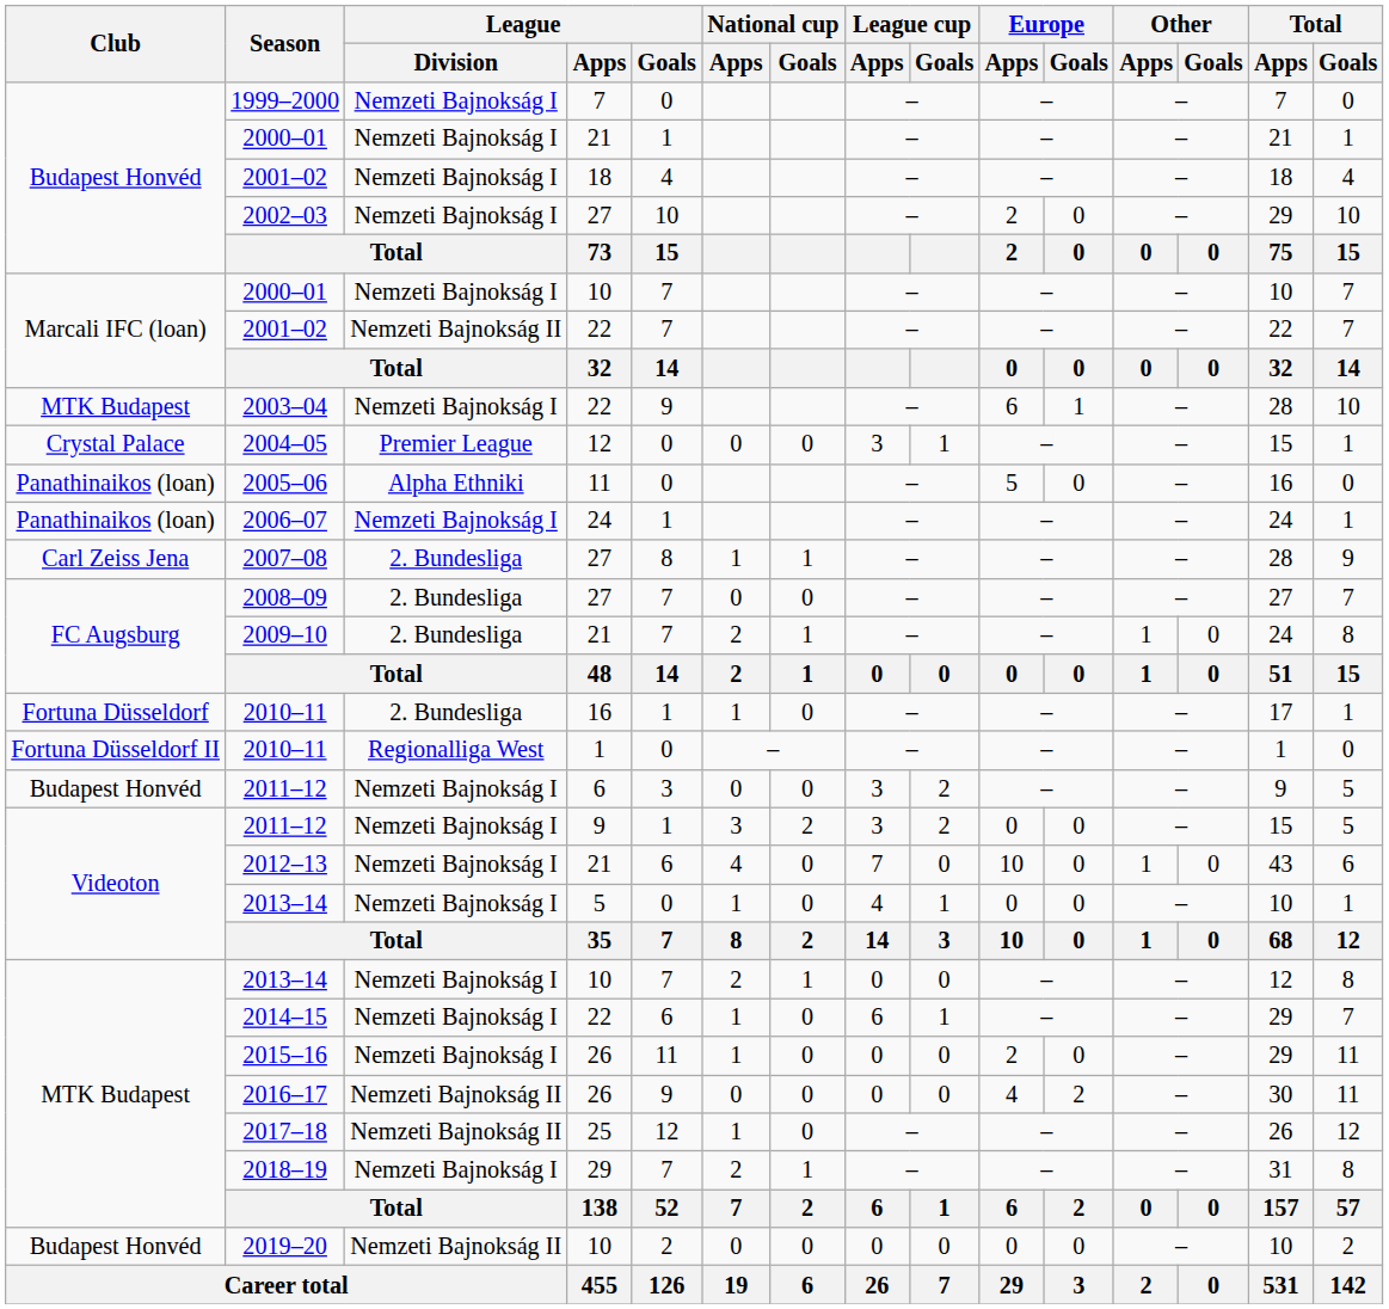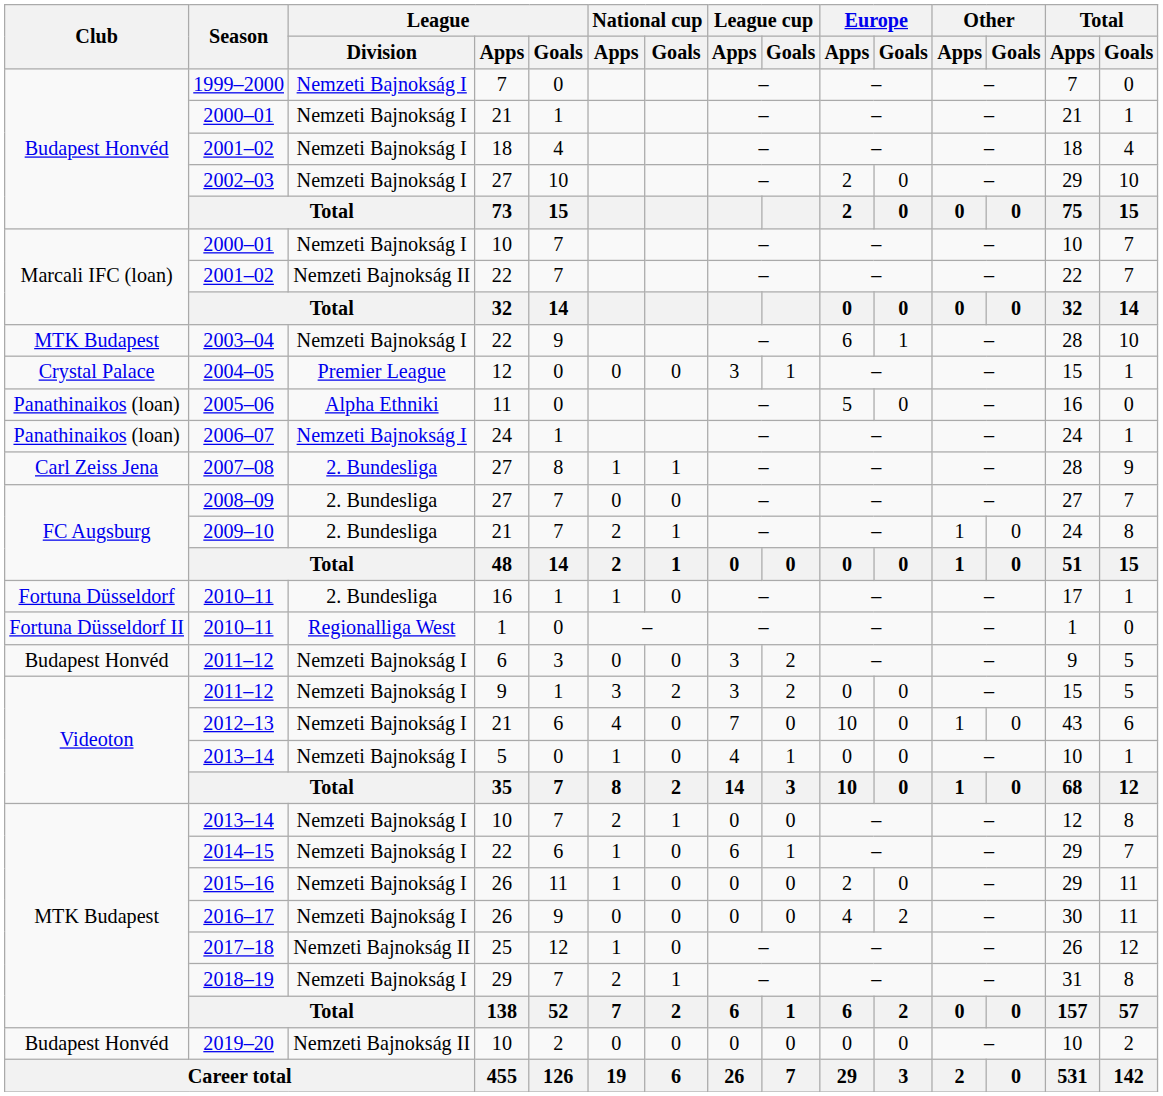 <table class="wikitable" style="text-align:center">
 <tr>
 <th rowspan="2">Club</th>
 <th rowspan="2">Season</th>
 <th colspan="3">League</th>
 <th colspan="2">National cup</th>
 <th colspan="2">League cup</th>
 <th colspan="2"><a href='#'>Europe</a></th>
 <th colspan="2">Other</th>
 <th colspan="2">Total</th>
 </tr>
 <tr>
 <th>Division</th>
 <th>Apps</th>
 <th>Goals</th>
 <th>Apps</th>
 <th>Goals</th>
 <th>Apps</th>
 <th>Goals</th>
 <th>Apps</th>
 <th>Goals</th>
 <th>Apps</th>
 <th>Goals</th>
 <th>Apps</th>
 <th>Goals</th>
 </tr>
 <tr>
 <td rowspan="5"><a href='#'>Budapest Honvéd</a></td>
 <td><a href='#'>1999–2000</a></td>
 <td><a href='#'>Nemzeti Bajnokság I</a></td>
 <td>7</td>
 <td>0</td>
 <td></td>
 <td></td>
 <td colspan="2">–</td>
 <td colspan="2">–</td>
 <td colspan="2">–</td>
 <td>7</td>
 <td>0</td>
 </tr>
 <tr>
 <td><a href='#'>2000–01</a></td>
 <td>Nemzeti Bajnokság I</td>
 <td>21</td>
 <td>1</td>
 <td></td>
 <td></td>
 <td colspan="2">–</td>
 <td colspan="2">–</td>
 <td colspan="2">–</td>
 <td>21</td>
 <td>1</td>
 </tr>
 <tr>
 <td><a href='#'>2001–02</a></td>
 <td>Nemzeti Bajnokság I</td>
 <td>18</td>
 <td>4</td>
 <td></td>
 <td></td>
 <td colspan="2">–</td>
 <td colspan="2">–</td>
 <td colspan="2">–</td>
 <td>18</td>
 <td>4</td>
 </tr>
 <tr>
 <td><a href='#'>2002–03</a></td>
 <td>Nemzeti Bajnokság I</td>
 <td>27</td>
 <td>10</td>
 <td></td>
 <td></td>
 <td colspan="2">–</td>
 <td>2</td>
 <td>0</td>
 <td colspan="2">–</td>
 <td>29</td>
 <td>10</td>
 </tr>
 <tr>
 <th colspan="2">Total</th>
 <th>73</th>
 <th>15</th>
 <th></th>
 <th></th>
 <th></th>
 <th></th>
 <th>2</th>
 <th>0</th>
 <th>0</th>
 <th>0</th>
 <th>75</th>
 <th>15</th>
 </tr>
 <tr>
 <td rowspan="3">Marcali IFC (loan)</td>
 <td><a href='#'>2000–01</a></td>
 <td>Nemzeti Bajnokság I</td>
 <td>10</td>
 <td>7</td>
 <td></td>
 <td></td>
 <td colspan="2">–</td>
 <td colspan="2">–</td>
 <td colspan="2">–</td>
 <td>10</td>
 <td>7</td>
 </tr>
 <tr>
 <td><a href='#'>2001–02</a></td>
 <td>Nemzeti Bajnokság II</td>
 <td>22</td>
 <td>7</td>
 <td></td>
 <td></td>
 <td colspan="2">–</td>
 <td colspan="2">–</td>
 <td colspan="2">–</td>
 <td>22</td>
 <td>7</td>
 </tr>
 <tr>
 <th colspan="2">Total</th>
 <th>32</th>
 <th>14</th>
 <th></th>
 <th></th>
 <th></th>
 <th></th>
 <th>0</th>
 <th>0</th>
 <th>0</th>
 <th>0</th>
 <th>32</th>
 <th>14</th>
 </tr>
 <tr>
 <td><a href='#'>MTK Budapest</a></td>
 <td><a href='#'>2003–04</a></td>
 <td>Nemzeti Bajnokság I</td>
 <td>22</td>
 <td>9</td>
 <td></td>
 <td></td>
 <td colspan="2">–</td>
 <td>6</td>
 <td>1</td>
 <td colspan="2">–</td>
 <td>28</td>
 <td>10</td>
 </tr>
 <tr>
 <td><a href='#'>Crystal Palace</a></td>
 <td><a href='#'>2004–05</a></td>
 <td><a href='#'>Premier League</a></td>
 <td>12</td>
 <td>0</td>
 <td>0</td>
 <td>0</td>
 <td>3</td>
 <td>1</td>
 <td colspan="2">–</td>
 <td colspan="2">–</td>
 <td>15</td>
 <td>1</td>
 </tr>
 <tr>
 <td><a href='#'>Panathinaikos</a> (loan)</td>
 <td><a href='#'>2005–06</a></td>
 <td><a href='#'>Alpha Ethniki</a></td>
 <td>11</td>
 <td>0</td>
 <td></td>
 <td></td>
 <td colspan="2">–</td>
 <td>5</td>
 <td>0</td>
 <td colspan="2">–</td>
 <td>16</td>
 <td>0</td>
 </tr>
 <tr>
 <td><a href='#'>Panathinaikos</a> (loan)</td>
 <td><a href='#'>2006–07</a></td>
 <td><a href='#'>Nemzeti Bajnokság I</a></td>
 <td>24</td>
 <td>1</td>
 <td></td>
 <td></td>
 <td colspan="2">–</td>
 <td colspan="2">–</td>
 <td colspan="2">–</td>
 <td>24</td>
 <td>1</td>
 </tr>
 <tr>
 <td><a href='#'>Carl Zeiss Jena</a></td>
 <td><a href='#'>2007–08</a></td>
 <td><a href='#'>2. Bundesliga</a></td>
 <td>27</td>
 <td>8</td>
 <td>1</td>
 <td>1</td>
 <td colspan="2">–</td>
 <td colspan="2">–</td>
 <td colspan="2">–</td>
 <td>28</td>
 <td>9</td>
 </tr>
 <tr>
 <td rowspan="3"><a href='#'>FC Augsburg</a></td>
 <td><a href='#'>2008–09</a></td>
 <td>2. Bundesliga</td>
 <td>27</td>
 <td>7</td>
 <td>0</td>
 <td>0</td>
 <td colspan="2">–</td>
 <td colspan="2">–</td>
 <td colspan="2">–</td>
 <td>27</td>
 <td>7</td>
 </tr>
 <tr>
 <td><a href='#'>2009–10</a></td>
 <td>2. Bundesliga</td>
 <td>21</td>
 <td>7</td>
 <td>2</td>
 <td>1</td>
 <td colspan="2">–</td>
 <td colspan="2">–</td>
 <td>1</td>
 <td>0</td>
 <td>24</td>
 <td>8</td>
 </tr>
 <tr>
 <th colspan="2">Total</th>
 <th>48</th>
 <th>14</th>
 <th>2</th>
 <th>1</th>
 <th>0</th>
 <th>0</th>
 <th>0</th>
 <th>0</th>
 <th>1</th>
 <th>0</th>
 <th>51</th>
 <th>15</th>
 </tr>
 <tr>
 <td><a href='#'>Fortuna Düsseldorf</a></td>
 <td><a href='#'>2010–11</a></td>
 <td>2. Bundesliga</td>
 <td>16</td>
 <td>1</td>
 <td>1</td>
 <td>0</td>
 <td colspan="2">–</td>
 <td colspan="2">–</td>
 <td colspan="2">–</td>
 <td>17</td>
 <td>1</td>
 </tr>
 <tr>
 <td><a href='#'>Fortuna Düsseldorf II</a></td>
 <td><a href='#'>2010–11</a></td>
 <td><a href='#'>Regionalliga West</a></td>
 <td>1</td>
 <td>0</td>
 <td colspan="2">–</td>
 <td colspan="2">–</td>
 <td colspan="2">–</td>
 <td colspan="2">–</td>
 <td>1</td>
 <td>0</td>
 </tr>
 <tr>
 <td>Budapest Honvéd</td>
 <td><a href='#'>2011–12</a></td>
 <td>Nemzeti Bajnokság I</td>
 <td>6</td>
 <td>3</td>
 <td>0</td>
 <td>0</td>
 <td>3</td>
 <td>2</td>
 <td colspan="2">–</td>
 <td colspan="2">–</td>
 <td>9</td>
 <td>5</td>
 </tr>
 <tr>
 <td rowspan="4"><a href='#'>Videoton</a></td>
 <td><a href='#'>2011–12</a></td>
 <td>Nemzeti Bajnokság I</td>
 <td>9</td>
 <td>1</td>
 <td>3</td>
 <td>2</td>
 <td>3</td>
 <td>2</td>
 <td>0</td>
 <td>0</td>
 <td colspan="2">–</td>
 <td>15</td>
 <td>5</td>
 </tr>
 <tr>
 <td><a href='#'>2012–13</a></td>
 <td>Nemzeti Bajnokság I</td>
 <td>21</td>
 <td>6</td>
 <td>4</td>
 <td>0</td>
 <td>7</td>
 <td>0</td>
 <td>10</td>
 <td>0</td>
 <td>1</td>
 <td>0</td>
 <td>43</td>
 <td>6</td>
 </tr>
 <tr>
 <td><a href='#'>2013–14</a></td>
 <td>Nemzeti Bajnokság I</td>
 <td>5</td>
 <td>0</td>
 <td>1</td>
 <td>0</td>
 <td>4</td>
 <td>1</td>
 <td>0</td>
 <td>0</td>
 <td colspan="2">–</td>
 <td>10</td>
 <td>1</td>
 </tr>
 <tr>
 <th colspan="2">Total</th>
 <th>35</th>
 <th>7</th>
 <th>8</th>
 <th>2</th>
 <th>14</th>
 <th>3</th>
 <th>10</th>
 <th>0</th>
 <th>1</th>
 <th>0</th>
 <th>68</th>
 <th>12</th>
 </tr>
 <tr>
 <td rowspan="7">MTK Budapest</td>
 <td><a href='#'>2013–14</a></td>
 <td>Nemzeti Bajnokság I</td>
 <td>10</td>
 <td>7</td>
 <td>2</td>
 <td>1</td>
 <td>0</td>
 <td>0</td>
 <td colspan="2">–</td>
 <td colspan="2">–</td>
 <td>12</td>
 <td>8</td>
 </tr>
 <tr>
 <td><a href='#'>2014–15</a></td>
 <td>Nemzeti Bajnokság I</td>
 <td>22</td>
 <td>6</td>
 <td>1</td>
 <td>0</td>
 <td>6</td>
 <td>1</td>
 <td colspan="2">–</td>
 <td colspan="2">–</td>
 <td>29</td>
 <td>7</td>
 </tr>
 <tr>
 <td><a href='#'>2015–16</a></td>
 <td>Nemzeti Bajnokság I</td>
 <td>26</td>
 <td>11</td>
 <td>1</td>
 <td>0</td>
 <td>0</td>
 <td>0</td>
 <td>2</td>
 <td>0</td>
 <td colspan="2">–</td>
 <td>29</td>
 <td>11</td>
 </tr>
 <tr>
 <td><a href='#'>2016–17</a></td>
-<td>Nemzeti Bajnokság II</td>
+<td>Nemzeti Bajnokság I</td>
 <td>26</td>
 <td>9</td>
 <td>0</td>
 <td>0</td>
 <td>0</td>
 <td>0</td>
 <td>4</td>
 <td>2</td>
 <td colspan="2">–</td>
 <td>30</td>
 <td>11</td>
 </tr>
 <tr>
 <td><a href='#'>2017–18</a></td>
 <td>Nemzeti Bajnokság II</td>
 <td>25</td>
 <td>12</td>
 <td>1</td>
 <td>0</td>
 <td colspan="2">–</td>
 <td colspan="2">–</td>
 <td colspan="2">–</td>
 <td>26</td>
 <td>12</td>
 </tr>
 <tr>
 <td><a href='#'>2018–19</a></td>
 <td>Nemzeti Bajnokság I</td>
 <td>29</td>
 <td>7</td>
 <td>2</td>
 <td>1</td>
 <td colspan="2">–</td>
 <td colspan="2">–</td>
 <td colspan="2">–</td>
 <td>31</td>
 <td>8</td>
 </tr>
 <tr>
 <th colspan="2">Total</th>
 <th>138</th>
 <th>52</th>
 <th>7</th>
 <th>2</th>
 <th>6</th>
 <th>1</th>
 <th>6</th>
 <th>2</th>
 <th>0</th>
 <th>0</th>
 <th>157</th>
 <th>57</th>
 </tr>
 <tr>
 <td>Budapest Honvéd</td>
 <td><a href='#'>2019–20</a></td>
 <td>Nemzeti Bajnokság II</td>
 <td>10</td>
 <td>2</td>
 <td>0</td>
 <td>0</td>
 <td>0</td>
 <td>0</td>
 <td>0</td>
 <td>0</td>
 <td colspan="2">–</td>
 <td>10</td>
 <td>2</td>
 </tr>
 <tr>
 <th colspan="3">Career total</th>
 <th>455</th>
 <th>126</th>
 <th>19</th>
 <th>6</th>
 <th>26</th>
 <th>7</th>
 <th>29</th>
 <th>3</th>
 <th>2</th>
 <th>0</th>
 <th>531</th>
 <th>142</th>
 </tr>
 </table>
